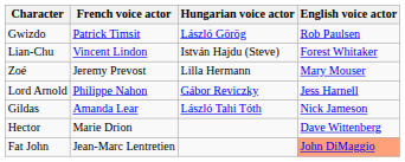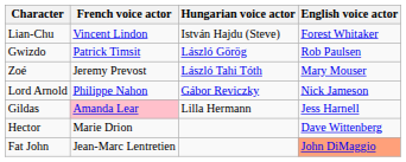 <table class="wikitable">
 <tr>
 <th>Character</th>
 <th>French voice actor</th>
 <th>Hungarian voice actor</th>
 <th>English voice actor</th>
 </tr>
 <tr>
+<td>Lian-Chu</td>
+<td><a href='#'>Vincent Lindon</a></td>
+<td>István Hajdu (Steve)</td>
+<td><a href='#'>Forest Whitaker</a></td>
+</tr>
+<tr>
 <td>Gwizdo</td>
 <td><a href='#'>Patrick Timsit</a></td>
 <td><a href='#'>László Görög</a></td>
 <td><a href='#'>Rob Paulsen</a></td>
 </tr>
 <tr>
-<td>Lian-Chu</td>
-<td><a href='#'>Vincent Lindon</a></td>
-<td>István Hajdu (Steve)</td>
-<td><a href='#'>Forest Whitaker</a></td>
-</tr>
-<tr>
 <td>Zoé</td>
 <td>Jeremy Prevost</td>
-<td>Lilla Hermann</td>
+<td><a href='#'>László Tahi Tóth</a></td>
 <td><a href='#'>Mary Mouser</a></td>
 </tr>
 <tr>
 <td>Lord Arnold</td>
 <td><a href='#'>Philippe Nahon</a></td>
 <td><a href='#'>Gábor Reviczky</a></td>
-<td><a href='#'>Jess Harnell</a></td>
+<td><a href='#'>Nick Jameson</a></td>
 </tr>
 <tr>
 <td>Gildas</td>
-<td><a href='#'>Amanda Lear</a></td>
-<td><a href='#'>László Tahi Tóth</a></td>
-<td><a href='#'>Nick Jameson</a></td>
+<td style="background: pink;"><a href='#'>Amanda Lear</a></td>
+<td>Lilla Hermann</td>
+<td><a href='#'>Jess Harnell</a></td>
 </tr>
 <tr>
 <td>Hector</td>
 <td>Marie Drion</td>
 <td></td>
 <td><a href='#'>Dave Wittenberg</a></td>
 </tr>
 <tr>
 <td>Fat John</td>
 <td>Jean-Marc Lentretien</td>
 <td></td>
 <td style="background: lightsalmon;"><a href='#'>John DiMaggio</a></td>
 </tr>
 </table>
